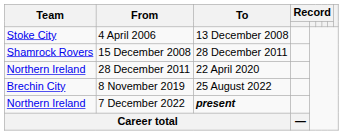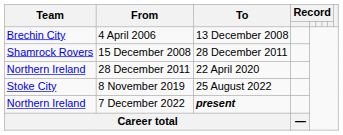 <table class="wikitable" style="text-align: center">
 <tr>
 <th rowspan="2">Team</th>
 <th rowspan="2">From</th>
 <th rowspan="2">To</th>
 <th colspan="5">Record</th>
 <th rowspan=2></th>
 </tr>
 <tr>
 <th></th>
 <th></th>
 <th></th>
 <th></th>
 <th></th>
 </tr>
 <tr>
-<td align="left"><a href='#'>Stoke City</a></td>
+<td align="left"><a href='#'>Brechin City</a></td>
 <td align=left>4 April 2006</td>
 <td align=left>13 December 2008<br></td>
 <td></td>
 </tr>
 <tr>
 <td align="left"><a href='#'>Shamrock Rovers</a></td>
 <td align=left>15 December 2008</td>
 <td align=left>28 December 2011<br></td>
 <td></td>
 </tr>
 <tr>
 <td align="left"><a href='#'>Northern Ireland</a></td>
 <td align=left>28 December 2011</td>
 <td align=left>22 April 2020<br></td>
 <td></td>
 </tr>
 <tr>
-<td align="left"><a href='#'>Brechin City</a></td>
+<td align="left"><a href='#'>Stoke City</a></td>
 <td align=left>8 November 2019</td>
 <td align=left>25 August 2022<br></td>
 <td></td>
 </tr>
 <tr>
 <td align="left"><a href='#'>Northern Ireland</a></td>
 <td align=left>7 December 2022</td>
 <td align=left><strong><em>present</em><br></strong></td>
 <td></td>
 </tr>
 <tr>
 <th colspan=3><strong>Career total</strong><br></th>
 <th>—</th>
 </tr>
 </table>
